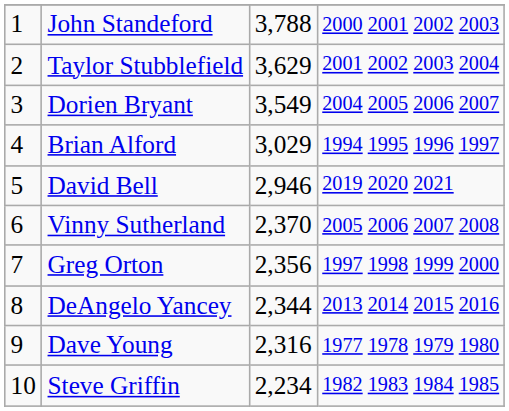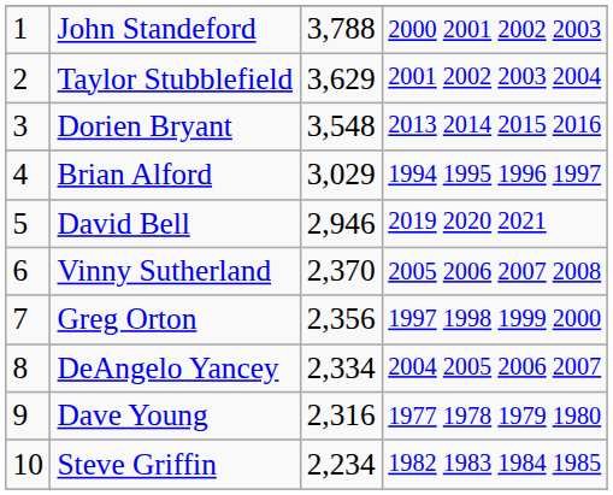 <table class="wikitable">
 <tr>
 </tr>
 <tr>
 <td>1</td>
 <td><a href='#'>John Standeford</a></td>
 <td>3,788</td>
 <td style="font-size:80%;"><a href='#'>2000</a> <a href='#'>2001</a> <a href='#'>2002</a> <a href='#'>2003</a></td>
 </tr>
 <tr>
 <td>2</td>
 <td><a href='#'>Taylor Stubblefield</a></td>
 <td>3,629</td>
 <td style="font-size:80%;"><a href='#'>2001</a> <a href='#'>2002</a> <a href='#'>2003</a> <a href='#'>2004</a></td>
 </tr>
 <tr>
 <td>3</td>
 <td><a href='#'>Dorien Bryant</a></td>
-<td>3,549</td>
-<td style="font-size:80%;"><a href='#'>2004</a> <a href='#'>2005</a> <a href='#'>2006</a> <a href='#'>2007</a></td>
+<td>3,548</td>
+<td style="font-size:80%;"><a href='#'>2013</a> <a href='#'>2014</a> <a href='#'>2015</a> <a href='#'>2016</a></td>
 </tr>
 <tr>
 <td>4</td>
 <td><a href='#'>Brian Alford</a></td>
 <td>3,029</td>
 <td style="font-size:80%;"><a href='#'>1994</a> <a href='#'>1995</a> <a href='#'>1996</a> <a href='#'>1997</a></td>
 </tr>
 <tr>
 <td>5</td>
 <td><a href='#'>David Bell</a></td>
 <td>2,946</td>
 <td style="font-size:80%;"><a href='#'>2019</a> <a href='#'>2020</a> <a href='#'>2021</a></td>
 </tr>
 <tr>
 <td>6</td>
 <td><a href='#'>Vinny Sutherland</a></td>
 <td>2,370</td>
 <td style="font-size:80%;"><a href='#'>2005</a> <a href='#'>2006</a> <a href='#'>2007</a> <a href='#'>2008</a></td>
 </tr>
 <tr>
 <td>7</td>
 <td><a href='#'>Greg Orton</a></td>
 <td>2,356</td>
 <td style="font-size:80%;"><a href='#'>1997</a> <a href='#'>1998</a> <a href='#'>1999</a> <a href='#'>2000</a></td>
 </tr>
 <tr>
 <td>8</td>
 <td><a href='#'>DeAngelo Yancey</a></td>
-<td>2,344</td>
-<td style="font-size:80%;"><a href='#'>2013</a> <a href='#'>2014</a> <a href='#'>2015</a> <a href='#'>2016</a></td>
+<td>2,334</td>
+<td style="font-size:80%;"><a href='#'>2004</a> <a href='#'>2005</a> <a href='#'>2006</a> <a href='#'>2007</a></td>
 </tr>
 <tr>
 <td>9</td>
 <td><a href='#'>Dave Young</a></td>
 <td>2,316</td>
 <td style="font-size:80%;"><a href='#'>1977</a> <a href='#'>1978</a> <a href='#'>1979</a> <a href='#'>1980</a></td>
 </tr>
 <tr>
 <td>10</td>
 <td><a href='#'>Steve Griffin</a></td>
 <td>2,234</td>
 <td style="font-size:80%;"><a href='#'>1982</a> <a href='#'>1983</a> <a href='#'>1984</a> <a href='#'>1985</a></td>
 </tr>
 </table>
